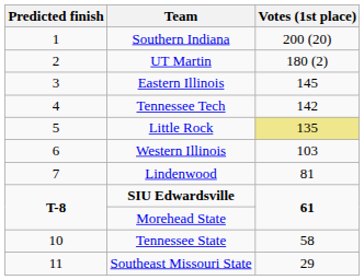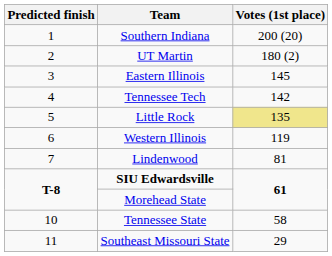 <table class="wikitable" border="1">
 <tr align=center>
 <th style= >Predicted finish</th>
 <th style= >Team</th>
 <th style= >Votes (1st place)</th>
 </tr>
 <tr align="center">
 <td>1</td>
 <td><a href='#'>Southern Indiana</a></td>
 <td>200 (20)</td>
 </tr>
 <tr align="center">
 <td>2</td>
 <td><a href='#'>UT Martin</a></td>
 <td>180 (2)</td>
 </tr>
 <tr align="center">
 <td>3</td>
 <td><a href='#'>Eastern Illinois</a></td>
 <td>145</td>
 </tr>
 <tr align="center">
 <td>4</td>
 <td><a href='#'>Tennessee Tech</a></td>
 <td>142</td>
 </tr>
 <tr align="center">
 <td>5</td>
 <td><a href='#'>Little Rock</a></td>
 <td style="background: khaki;">135</td>
 </tr>
 <tr align="center">
 <td>6</td>
 <td><a href='#'>Western Illinois</a></td>
-<td>103</td>
+<td>119</td>
 </tr>
 <tr align="center">
 <td>7</td>
 <td><a href='#'>Lindenwood</a></td>
 <td>81</td>
 </tr>
 <tr align="center">
 <td rowspan=2><strong>T-8</strong></td>
 <td><strong>SIU Edwardsville</strong></td>
 <td rowspan=2><strong>61</strong></td>
 </tr>
 <tr align="center">
 <td><a href='#'>Morehead State</a></td>
 </tr>
 <tr align="center">
 <td>10</td>
 <td><a href='#'>Tennessee State</a></td>
 <td>58</td>
 </tr>
 <tr align="center">
 <td>11</td>
 <td><a href='#'>Southeast Missouri State</a></td>
 <td>29</td>
 </tr>
 </table>
